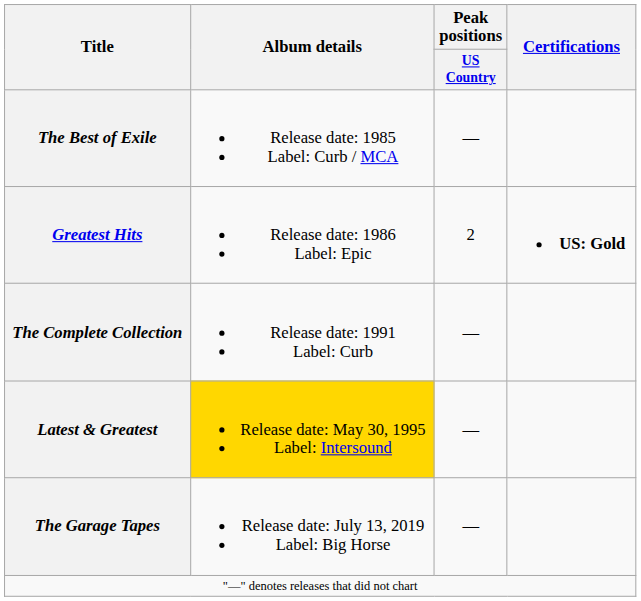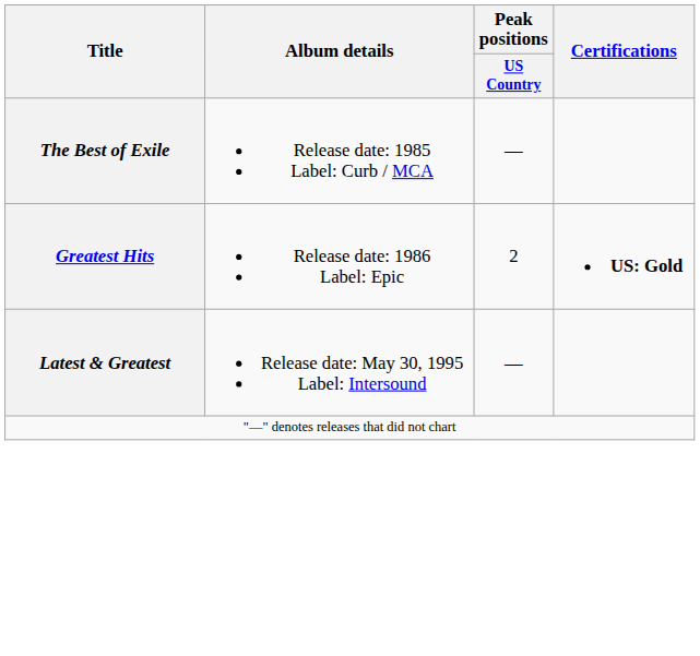 <table class="wikitable plainrowheaders" style="text-align:center;">
 <tr>
 <th rowspan="2" style="width:14em;">Title</th>
 <th rowspan="2" style="width:18em;">Album details</th>
 <th>Peak positions</th>
 <th rowspan="2" style="width:8em;"><a href='#'>Certifications</a></th>
 </tr>
 <tr style="font-size:smaller;">
 <th width="65"><a href='#'>US Country</a><br></th>
 </tr>
 <tr>
 <th scope="row"><em>The Best of Exile</em></th>
 <td><br><ul><li>Release date: 1985</li><li>Label: Curb / <a href='#'>MCA</a></li></ul></td>
 <td>—</td>
 <td></td>
 </tr>
 <tr>
 <th scope="row"><em><a href='#'>Greatest Hits</a></em></th>
 <td><br><ul><li>Release date: 1986</li><li>Label: Epic</li></ul></td>
 <td>2</td>
 <td><strong><br><ul><li>US: Gold</li></ul></strong></td>
 </tr>
 <tr>
-<th scope="row"><em>The Complete Collection</em></th>
-<td><br><ul><li>Release date: 1991</li><li>Label: Curb</li></ul></td>
-<td>—</td>
-<td></td>
-</tr>
-<tr>
 <th scope="row"><em>Latest & Greatest</em></th>
-<td style="background: gold;"><br><ul><li>Release date: May 30, 1995</li><li>Label: <a href='#'>Intersound</a></li></ul></td>
-<td>—</td>
-<td></td>
-</tr>
-<tr>
-<th scope="row"><em>The Garage Tapes</em></th>
-<td><br><ul><li>Release date: July 13, 2019</li><li>Label: Big Horse</li></ul></td>
+<td><br><ul><li>Release date: May 30, 1995</li><li>Label: <a href='#'>Intersound</a></li></ul></td>
 <td>—</td>
 <td></td>
 </tr>
 <tr>
 <td colspan="4" style="font-size:9pt">"—" denotes releases that did not chart</td>
 </tr>
 </table>
